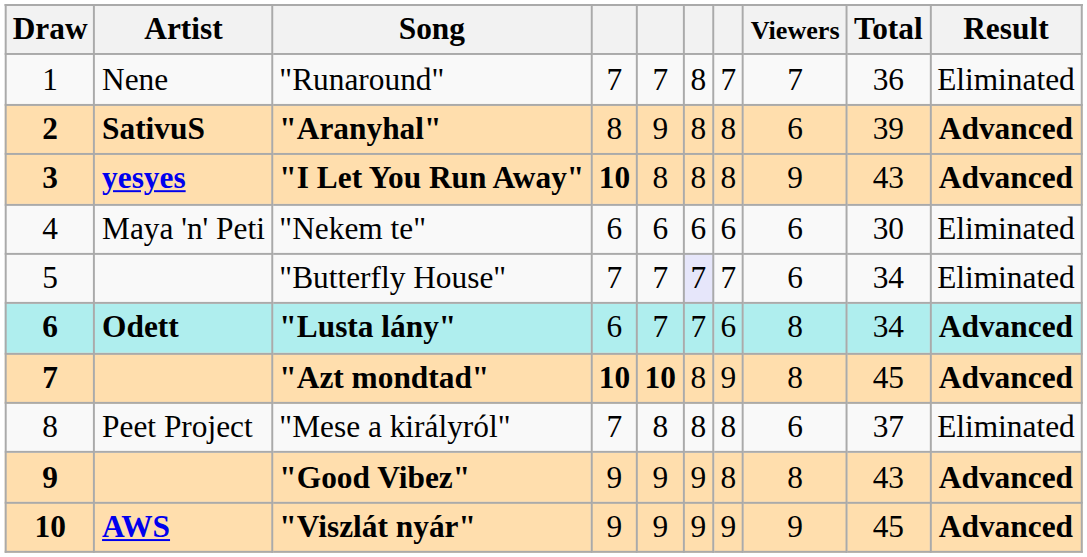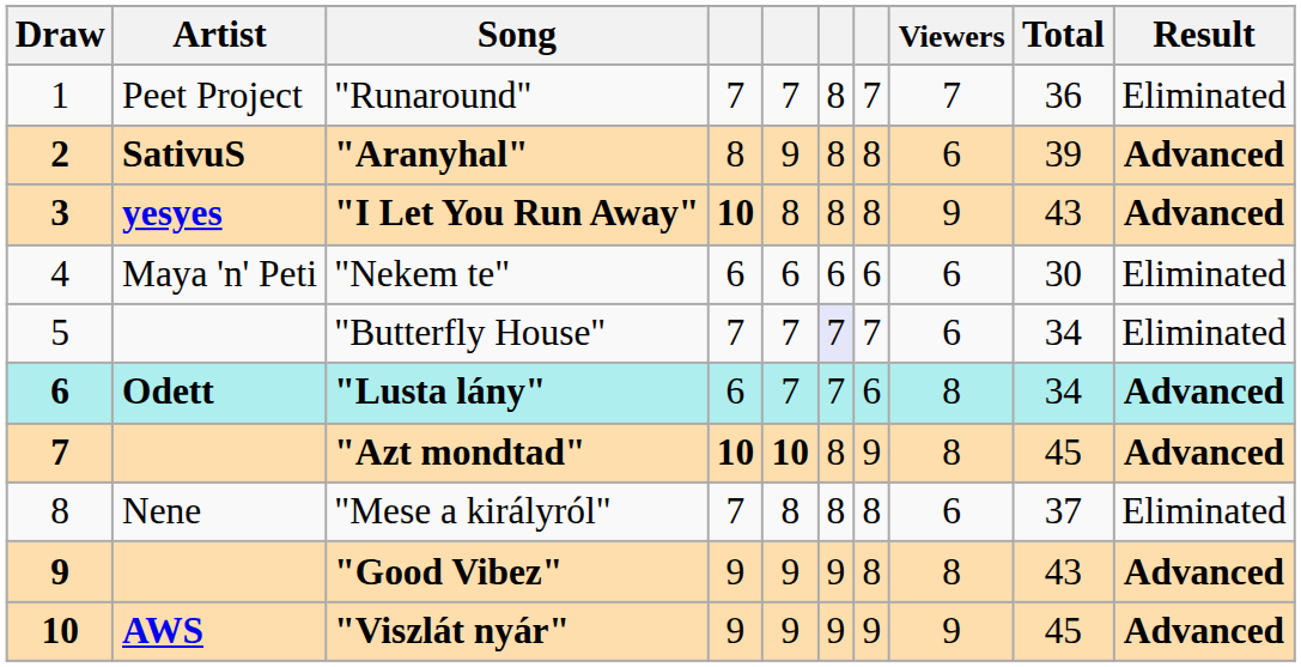 <table class="sortable wikitable" style="margin: 1em auto 1em auto; text-align:center">
 <tr>
 </tr>
 <tr>
 <th>Draw</th>
 <th>Artist</th>
 <th>Song</th>
 <th><small></small></th>
 <th><small></small></th>
 <th><small></small></th>
 <th><small></small></th>
 <th><small>Viewers</small></th>
 <th>Total</th>
 <th>Result</th>
 </tr>
 <tr>
 <td>1</td>
-<td align="left">Nene</td>
+<td align="left">Peet Project</td>
 <td align="left">"Runaround"</td>
 <td>7</td>
 <td>7</td>
 <td>8</td>
 <td>7</td>
 <td>7</td>
 <td>36</td>
 <td>Eliminated</td>
 </tr>
 <tr style="background:navajowhite;">
 <td><strong>2</strong></td>
 <td align="left"><strong>SativuS</strong></td>
 <td align="left"><strong>"Aranyhal"</strong></td>
 <td>8</td>
 <td>9</td>
 <td>8</td>
 <td>8</td>
 <td>6</td>
 <td>39</td>
 <td><strong>Advanced</strong></td>
 </tr>
 <tr style="background:navajowhite;">
 <td><strong>3</strong></td>
 <td align="left"><strong><a href='#'>yesyes</a></strong></td>
 <td align="left"><strong>"I Let You Run Away"</strong></td>
 <td><strong>10</strong></td>
 <td>8</td>
 <td>8</td>
 <td>8</td>
 <td>9</td>
 <td>43</td>
 <td><strong>Advanced</strong></td>
 </tr>
 <tr>
 <td>4</td>
 <td align="left">Maya 'n' Peti</td>
 <td align="left">"Nekem te"</td>
 <td>6</td>
 <td>6</td>
 <td>6</td>
 <td>6</td>
 <td>6</td>
 <td>30</td>
 <td>Eliminated</td>
 </tr>
 <tr>
 <td>5</td>
 <td align="left"></td>
 <td align="left">"Butterfly House"</td>
 <td>7</td>
 <td>7</td>
 <td style="background: lavender;">7</td>
 <td>7</td>
 <td>6</td>
 <td>34</td>
 <td>Eliminated</td>
 </tr>
 <tr style="background:paleturquoise">
 <td><strong>6</strong></td>
 <td align="left"><strong>Odett</strong></td>
 <td align="left"><strong>"Lusta lány"</strong></td>
 <td>6</td>
 <td>7</td>
 <td>7</td>
 <td>6</td>
 <td>8</td>
 <td>34</td>
 <td><strong>Advanced</strong></td>
 </tr>
 <tr style="background:navajowhite;">
 <td><strong>7</strong></td>
 <td align="left"><strong></strong></td>
 <td align="left"><strong>"Azt mondtad"</strong></td>
 <td><strong>10</strong></td>
 <td><strong>10</strong></td>
 <td>8</td>
 <td>9</td>
 <td>8</td>
 <td>45</td>
 <td><strong>Advanced</strong></td>
 </tr>
 <tr>
 <td>8</td>
-<td align="left">Peet Project</td>
+<td align="left">Nene</td>
 <td align="left">"Mese a királyról"</td>
 <td>7</td>
 <td>8</td>
 <td>8</td>
 <td>8</td>
 <td>6</td>
 <td>37</td>
 <td>Eliminated</td>
 </tr>
 <tr style="background:navajowhite;">
 <td><strong>9</strong></td>
 <td align="left"><strong></strong></td>
 <td align="left"><strong>"Good Vibez"</strong></td>
 <td>9</td>
 <td>9</td>
 <td>9</td>
 <td>8</td>
 <td>8</td>
 <td>43</td>
 <td><strong>Advanced</strong></td>
 </tr>
 <tr style="background:navajowhite;">
 <td><strong>10</strong></td>
 <td align="left"><strong><a href='#'>AWS</a></strong></td>
 <td align="left"><strong>"Viszlát nyár"</strong></td>
 <td>9</td>
 <td>9</td>
 <td>9</td>
 <td>9</td>
 <td>9</td>
 <td>45</td>
 <td><strong>Advanced</strong></td>
 </tr>
 </table>
